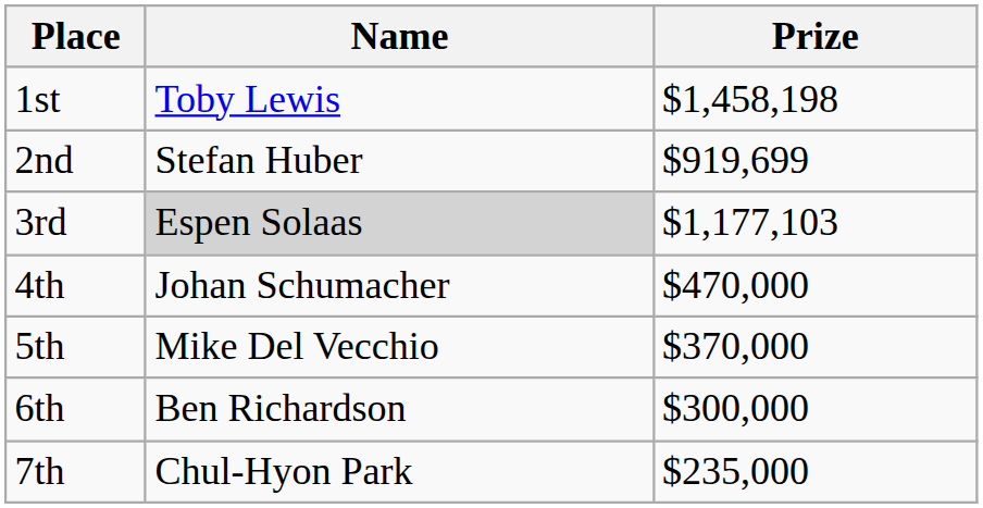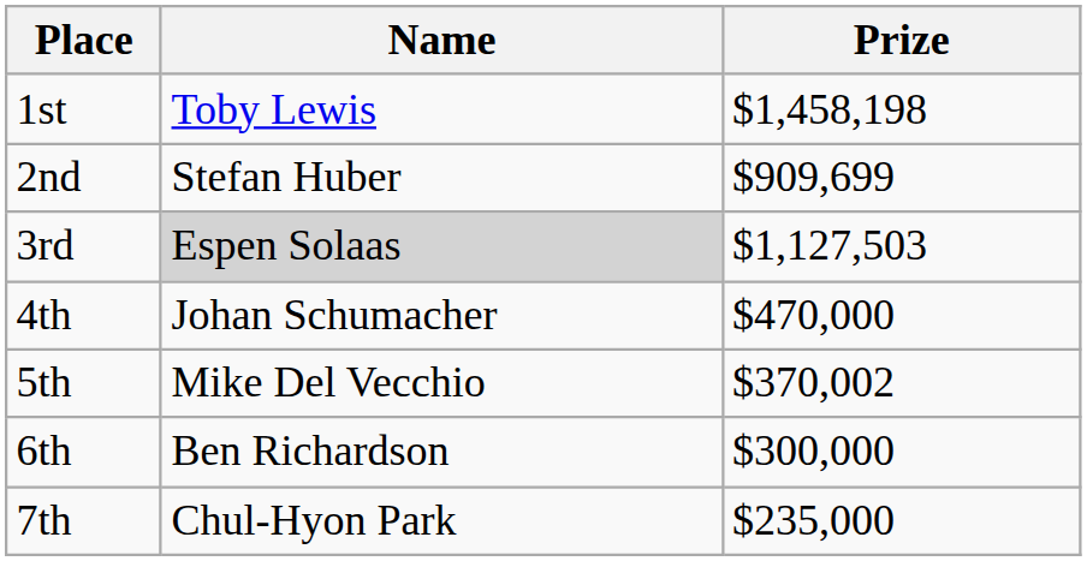 <table class="wikitable">
 <tr>
 <th width="50">Place</th>
 <th width="200">Name</th>
 <th width="125">Prize</th>
 </tr>
 <tr>
 <td>1st</td>
 <td> <a href='#'>Toby Lewis</a></td>
 <td>$1,458,198</td>
 </tr>
 <tr>
 <td>2nd</td>
 <td> Stefan Huber</td>
-<td>$919,699</td>
+<td>$909,699</td>
 </tr>
 <tr>
 <td>3rd</td>
 <td style="background: lightgrey;"> Espen Solaas</td>
-<td>$1,177,103</td>
+<td>$1,127,503</td>
 </tr>
 <tr>
 <td>4th</td>
 <td> Johan Schumacher</td>
 <td>$470,000</td>
 </tr>
 <tr>
 <td>5th</td>
 <td> Mike Del Vecchio</td>
-<td>$370,000</td>
+<td>$370,002</td>
 </tr>
 <tr>
 <td>6th</td>
 <td> Ben Richardson</td>
 <td>$300,000</td>
 </tr>
 <tr>
 <td>7th</td>
 <td> Chul-Hyon Park</td>
 <td>$235,000</td>
 </tr>
 </table>
